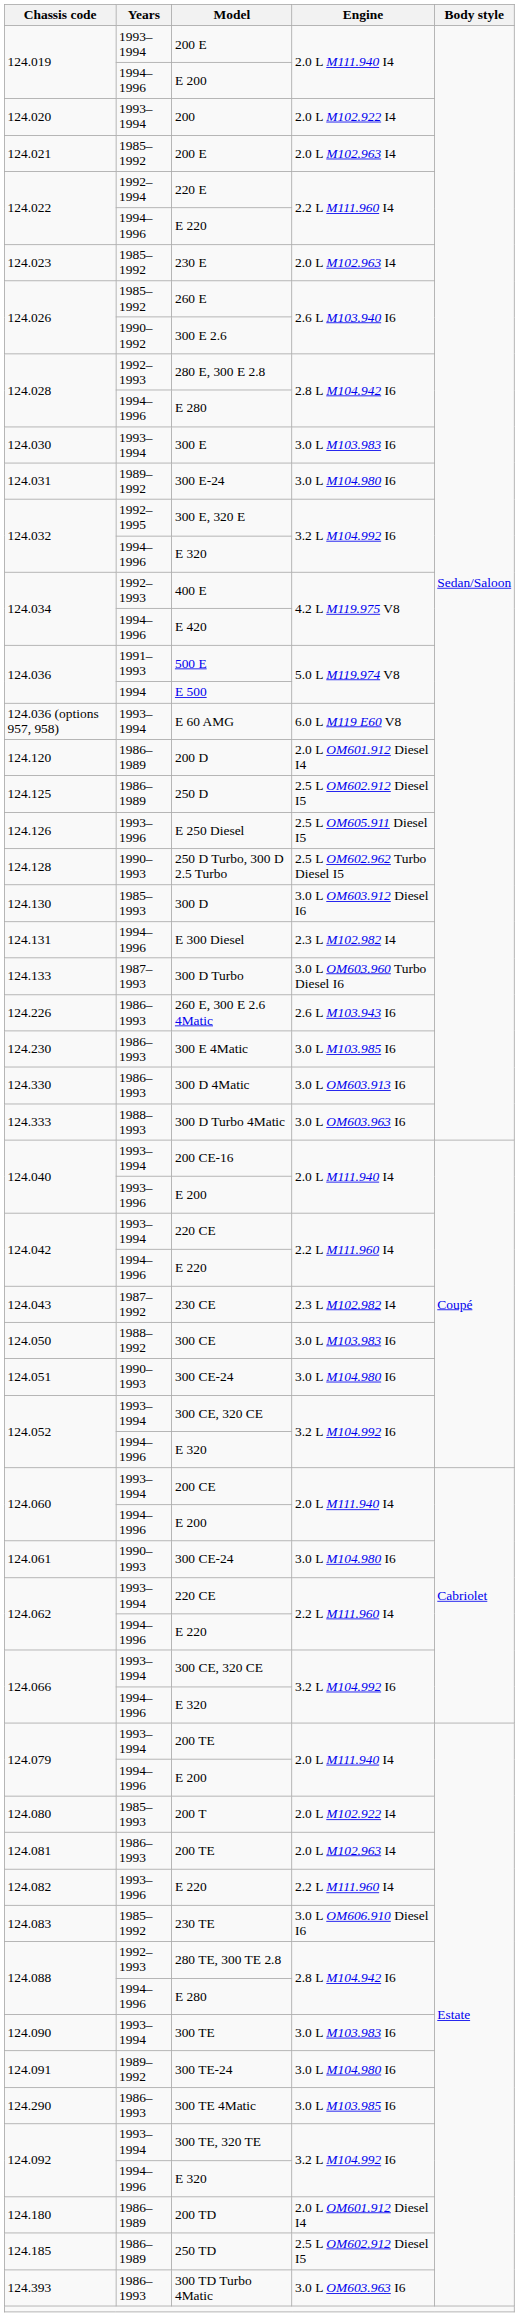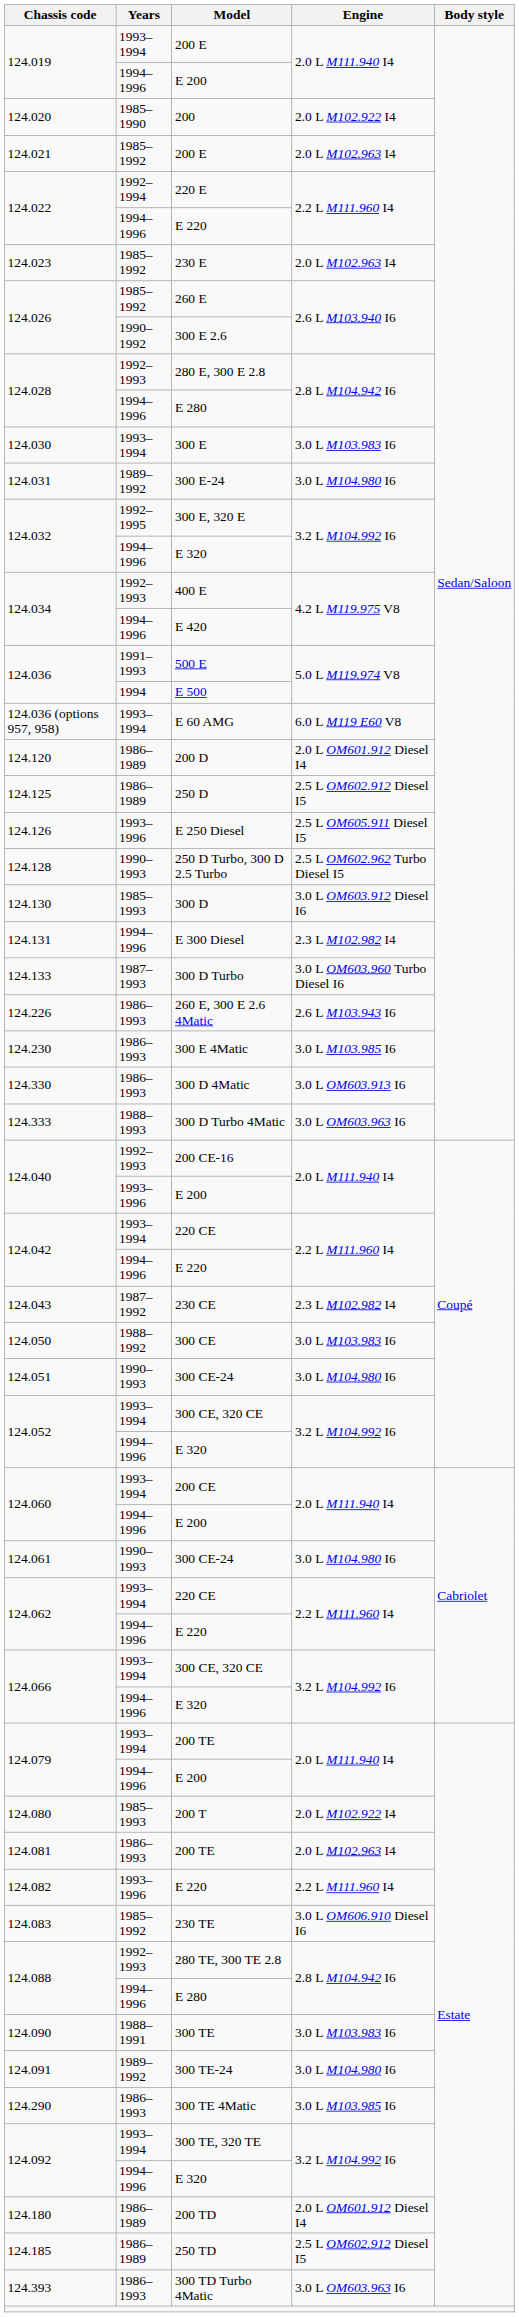 <table class="wikitable">
 <tr>
 <th>Chassis code</th>
 <th>Years</th>
 <th>Model</th>
 <th>Engine</th>
 <th>Body style</th>
 </tr>
 <tr>
 <td rowspan="2">124.019</td>
 <td>1993–1994</td>
 <td>200 E</td>
 <td rowspan="2">2.0 L <em><a href='#'>M111.940</a></em> I4</td>
 <td rowspan="31"><a href='#'>Sedan/Saloon</a></td>
 </tr>
 <tr>
 <td>1994–1996</td>
 <td>E 200</td>
 </tr>
 <tr>
 <td>124.020</td>
-<td>1993–1994</td>
+<td>1985–1990</td>
 <td>200</td>
 <td>2.0 L <em><a href='#'>M102.922</a></em> I4</td>
 </tr>
 <tr>
 <td>124.021</td>
 <td>1985–1992</td>
 <td>200 E</td>
 <td>2.0 L <em><a href='#'>M102.963</a></em> I4</td>
 </tr>
 <tr>
 <td rowspan="2">124.022</td>
 <td>1992–1994</td>
 <td>220 E</td>
 <td rowspan="2">2.2 L <em><a href='#'>M111.960</a></em> I4</td>
 </tr>
 <tr>
 <td>1994–1996</td>
 <td>E 220</td>
 </tr>
 <tr>
 <td>124.023</td>
 <td>1985–1992</td>
 <td>230 E</td>
 <td>2.0 L <em><a href='#'>M102.963</a></em> I4</td>
 </tr>
 <tr>
 <td rowspan="2">124.026</td>
 <td>1985–1992</td>
 <td>260 E</td>
 <td rowspan="2">2.6 L <em><a href='#'>M103.940</a></em> I6</td>
 </tr>
 <tr>
 <td>1990–1992</td>
 <td>300 E 2.6</td>
 </tr>
 <tr>
 <td rowspan="2">124.028</td>
 <td>1992–1993</td>
 <td>280 E, 300 E 2.8</td>
 <td rowspan="2">2.8 L <em><a href='#'>M104.942</a></em> I6</td>
 </tr>
 <tr>
 <td>1994–1996</td>
 <td>E 280</td>
 </tr>
 <tr>
 <td>124.030</td>
 <td>1993–1994</td>
 <td>300 E</td>
 <td>3.0 L <em><a href='#'>M103.983</a></em> I6</td>
 </tr>
 <tr>
 <td>124.031</td>
 <td>1989–1992</td>
 <td>300 E-24</td>
 <td>3.0 L <em><a href='#'>M104.980</a></em> I6</td>
 </tr>
 <tr>
 <td rowspan="2">124.032</td>
 <td>1992–1995</td>
 <td>300 E, 320 E</td>
 <td rowspan="2">3.2 L <em><a href='#'>M104.992</a></em> I6</td>
 </tr>
 <tr>
 <td>1994–1996</td>
 <td>E 320</td>
 </tr>
 <tr>
 <td rowspan="2">124.034</td>
 <td>1992–1993</td>
 <td>400 E</td>
 <td rowspan="2">4.2 L <em><a href='#'>M119.975</a></em> V8</td>
 </tr>
 <tr>
 <td>1994–1996</td>
 <td>E 420</td>
 </tr>
 <tr>
 <td rowspan="2">124.036</td>
 <td>1991–1993</td>
 <td><a href='#'>500 E</a></td>
 <td rowspan="2">5.0 L <em><a href='#'>M119.974</a></em> V8</td>
 </tr>
 <tr>
 <td>1994</td>
 <td><a href='#'>E 500</a></td>
 </tr>
 <tr>
 <td>124.036 (options 957, 958)</td>
 <td>1993–1994</td>
 <td>E 60 AMG</td>
 <td>6.0 L <em><a href='#'>M119 E60</a></em> V8</td>
 </tr>
 <tr>
 <td>124.120</td>
 <td>1986–1989</td>
 <td>200 D</td>
 <td>2.0 L <em><a href='#'>OM601.912</a></em> Diesel I4</td>
 </tr>
 <tr>
 <td>124.125</td>
 <td>1986–1989</td>
 <td>250 D</td>
 <td>2.5 L <em><a href='#'>OM602.912</a></em> Diesel I5</td>
 </tr>
 <tr>
 <td>124.126</td>
 <td>1993–1996</td>
 <td>E 250 Diesel</td>
 <td>2.5 L <em><a href='#'>OM605.911</a></em> Diesel I5</td>
 </tr>
 <tr>
 <td>124.128</td>
 <td>1990–1993</td>
 <td>250 D Turbo, 300 D 2.5 Turbo</td>
 <td>2.5 L <em><a href='#'>OM602.962</a></em> Turbo Diesel I5</td>
 </tr>
 <tr>
 <td>124.130</td>
 <td>1985–1993</td>
 <td>300 D</td>
 <td>3.0 L <em><a href='#'>OM603.912</a></em> Diesel I6</td>
 </tr>
 <tr>
 <td>124.131</td>
 <td>1994–1996</td>
 <td>E 300 Diesel</td>
 <td>2.3 L <em><a href='#'>M102.982</a></em> I4</td>
 </tr>
 <tr>
 <td>124.133</td>
 <td>1987–1993</td>
 <td>300 D Turbo</td>
 <td>3.0 L <em><a href='#'>OM603.960</a></em> Turbo Diesel I6</td>
 </tr>
 <tr>
 <td>124.226</td>
 <td>1986–1993</td>
 <td>260 E, 300 E 2.6 <a href='#'>4Matic</a></td>
 <td>2.6 L <em><a href='#'>M103.943</a></em> I6</td>
 </tr>
 <tr>
 <td>124.230</td>
 <td>1986–1993</td>
 <td>300 E 4Matic</td>
 <td>3.0 L <em><a href='#'>M103.985</a></em> I6</td>
 </tr>
 <tr>
 <td>124.330</td>
 <td>1986–1993</td>
 <td>300 D 4Matic</td>
 <td>3.0 L <em><a href='#'>OM603.913</a></em> I6</td>
 </tr>
 <tr>
 <td>124.333</td>
 <td>1988–1993</td>
 <td>300 D Turbo 4Matic</td>
 <td>3.0 L <em><a href='#'>OM603.963</a></em> I6</td>
 </tr>
 <tr>
 <td rowspan="2">124.040</td>
-<td>1993–1994</td>
+<td>1992–1993</td>
 <td>200 CE-16</td>
 <td rowspan="2">2.0 L <em><a href='#'>M111.940</a></em> I4</td>
 <td rowspan="9"><a href='#'>Coupé</a></td>
 </tr>
 <tr>
 <td>1993–1996</td>
 <td>E 200</td>
 </tr>
 <tr>
 <td rowspan="2">124.042</td>
 <td>1993–1994</td>
 <td>220 CE</td>
 <td rowspan="2">2.2 L <em><a href='#'>M111.960</a></em> I4</td>
 </tr>
 <tr>
 <td>1994–1996</td>
 <td>E 220</td>
 </tr>
 <tr>
 <td>124.043</td>
 <td>1987–1992</td>
 <td>230 CE</td>
 <td>2.3 L <em><a href='#'>M102.982</a></em> I4</td>
 </tr>
 <tr>
 <td>124.050</td>
 <td>1988–1992</td>
 <td>300 CE</td>
 <td>3.0 L <em><a href='#'>M103.983</a></em> I6</td>
 </tr>
 <tr>
 <td>124.051</td>
 <td>1990–1993</td>
 <td>300 CE-24</td>
 <td>3.0 L <em><a href='#'>M104.980</a></em> I6</td>
 </tr>
 <tr>
 <td rowspan="2">124.052</td>
 <td>1993–1994</td>
 <td>300 CE, 320 CE</td>
 <td rowspan="2">3.2 L <em><a href='#'>M104.992</a></em> I6</td>
 </tr>
 <tr>
 <td>1994–1996</td>
 <td>E 320</td>
 </tr>
 <tr>
 <td rowspan="2">124.060</td>
 <td>1993–1994</td>
 <td>200 CE</td>
 <td rowspan="2">2.0 L <em><a href='#'>M111.940</a></em> I4</td>
 <td rowspan="7"><a href='#'>Cabriolet</a></td>
 </tr>
 <tr>
 <td>1994–1996</td>
 <td>E 200</td>
 </tr>
 <tr>
 <td>124.061</td>
 <td>1990–1993</td>
 <td>300 CE-24</td>
 <td>3.0 L <em><a href='#'>M104.980</a></em> I6</td>
 </tr>
 <tr>
 <td rowspan="2">124.062</td>
 <td>1993–1994</td>
 <td>220 CE</td>
 <td rowspan="2">2.2 L <em><a href='#'>M111.960</a></em> I4</td>
 </tr>
 <tr>
 <td>1994–1996</td>
 <td>E 220</td>
 </tr>
 <tr>
 <td rowspan="2">124.066</td>
 <td>1993–1994</td>
 <td>300 CE, 320 CE</td>
 <td rowspan="2">3.2 L <em><a href='#'>M104.992</a></em> I6</td>
 </tr>
 <tr>
 <td>1994–1996</td>
 <td>E 320</td>
 </tr>
 <tr>
 <td rowspan="2">124.079</td>
 <td>1993–1994</td>
 <td>200 TE</td>
 <td rowspan="2">2.0 L <em><a href='#'>M111.940</a></em> I4</td>
 <td rowspan="16"><a href='#'>Estate</a></td>
 </tr>
 <tr>
 <td>1994–1996</td>
 <td>E 200</td>
 </tr>
 <tr>
 <td>124.080</td>
 <td>1985–1993</td>
 <td>200 T</td>
 <td>2.0 L <em><a href='#'>M102.922</a></em> I4</td>
 </tr>
 <tr>
 <td>124.081</td>
 <td>1986–1993</td>
 <td>200 TE</td>
 <td>2.0 L <em><a href='#'>M102.963</a></em> I4</td>
 </tr>
 <tr>
 <td>124.082</td>
 <td>1993–1996</td>
 <td>E 220</td>
 <td>2.2 L <em><a href='#'>M111.960</a></em> I4</td>
 </tr>
 <tr>
 <td>124.083</td>
 <td>1985–1992 </td>
 <td>230 TE</td>
 <td>3.0 L <em><a href='#'>OM606.910</a></em> Diesel I6</td>
 </tr>
 <tr>
 <td rowspan="2">124.088</td>
 <td>1992–1993</td>
 <td>280 TE, 300 TE 2.8</td>
 <td rowspan="2">2.8 L <em><a href='#'>M104.942</a></em> I6</td>
 </tr>
 <tr>
 <td>1994–1996</td>
 <td>E 280</td>
 </tr>
 <tr>
 <td>124.090</td>
-<td>1993–1994</td>
+<td>1988–1991</td>
 <td>300 TE</td>
 <td>3.0 L <em><a href='#'>M103.983</a></em> I6</td>
 </tr>
 <tr>
 <td>124.091</td>
 <td>1989–1992</td>
 <td>300 TE-24</td>
 <td>3.0 L <em><a href='#'>M104.980</a></em> I6</td>
 </tr>
 <tr>
 <td>124.290</td>
 <td>1986–1993</td>
 <td>300 TE 4Matic</td>
 <td>3.0 L <em><a href='#'>M103.985</a></em> I6</td>
 </tr>
 <tr>
 <td rowspan="2">124.092</td>
 <td>1993–1994</td>
 <td>300 TE, 320 TE</td>
 <td rowspan="2">3.2 L <em><a href='#'>M104.992</a></em> I6</td>
 </tr>
 <tr>
 <td>1994–1996</td>
 <td>E 320</td>
 </tr>
 <tr>
 <td>124.180</td>
 <td>1986–1989</td>
 <td>200 TD</td>
 <td>2.0 L <em><a href='#'>OM601.912</a></em> Diesel I4</td>
 </tr>
 <tr>
 <td>124.185</td>
 <td>1986–1989</td>
 <td>250 TD</td>
 <td>2.5 L <em><a href='#'>OM602.912</a></em> Diesel I5</td>
 </tr>
 <tr>
 <td>124.393</td>
 <td>1986–1993</td>
 <td>300 TD Turbo 4Matic</td>
 <td>3.0 L <em><a href='#'>OM603.963</a></em> I6</td>
 </tr>
 <tr>
 <td colspan="5" style="text-align:center;"></td>
 </tr>
 </table>
